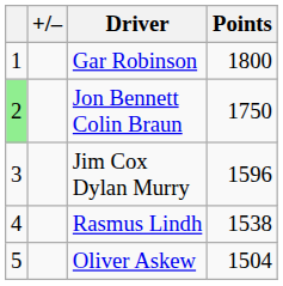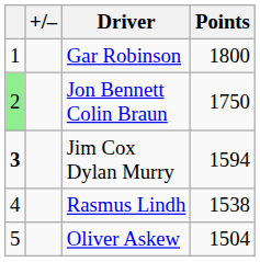 <table class="wikitable" style="font-size: 95%;">
 <tr>
 <th scope="col"></th>
 <th scope="col">+/–</th>
 <th scope="col">Driver</th>
 <th scope="col">Points</th>
 </tr>
 <tr>
 <td align=center>1</td>
 <td align="left"></td>
 <td> <a href='#'>Gar Robinson</a></td>
 <td align=right>1800</td>
 </tr>
 <tr>
 <td align=center style="background: lightgreen;">2</td>
 <td align="left"></td>
 <td> <a href='#'>Jon Bennett</a><br> <a href='#'>Colin Braun</a></td>
 <td align=right>1750</td>
 </tr>
 <tr>
-<td align=center>3</td>
+<td align=center><strong>3</strong></td>
 <td align="left"></td>
 <td> Jim Cox<br> Dylan Murry</td>
-<td align=right>1596</td>
+<td align=right>1594</td>
 </tr>
 <tr>
 <td align=center>4</td>
 <td align="left"></td>
 <td> <a href='#'>Rasmus Lindh</a></td>
 <td align=right>1538</td>
 </tr>
 <tr>
 <td align=center>5</td>
 <td align="left"></td>
 <td> <a href='#'>Oliver Askew</a></td>
 <td align=right>1504</td>
 </tr>
 </table>
